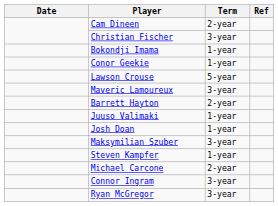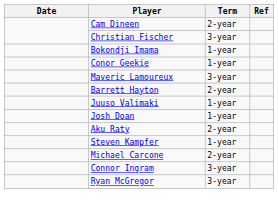 <table class="wikitable">
 <tr>
 <th style="width: 10em;">Date</th>
 <th style="width: 14em;">Player</th>
 <th style="width: 5em;">Term</th>
 <th style="width: 2.5em;">Ref</th>
 </tr>
 <tr>
 <td rowspan=2></td>
 <td><a href='#'>Cam Dineen</a></td>
 <td>2-year</td>
 <td></td>
 </tr>
 <tr>
 <td><a href='#'>Christian Fischer</a></td>
 <td>3-year</td>
 <td></td>
 </tr>
 <tr>
 <td></td>
 <td><a href='#'>Bokondji Imama</a></td>
 <td>1-year</td>
 <td></td>
 </tr>
 <tr>
 <td></td>
 <td><a href='#'>Conor Geekie</a></td>
 <td>1-year</td>
 <td></td>
 </tr>
 <tr>
 <td></td>
-<td><a href='#'>Lawson Crouse</a></td>
-<td>5-year</td>
-<td></td>
-</tr>
-<tr>
-<td></td>
 <td><a href='#'>Maveric Lamoureux</a></td>
 <td>3-year</td>
 <td></td>
 </tr>
 <tr>
 <td></td>
 <td><a href='#'>Barrett Hayton</a></td>
 <td>2-year</td>
 <td></td>
 </tr>
 <tr>
 <td></td>
 <td><a href='#'>Juuso Valimaki</a></td>
 <td>1-year</td>
 <td></td>
 </tr>
 <tr>
 <td></td>
 <td><a href='#'>Josh Doan</a></td>
 <td>1-year</td>
 <td></td>
 </tr>
 <tr>
 <td></td>
-<td><a href='#'>Maksymilian Szuber</a></td>
-<td>3-year</td>
+<td><a href='#'>Aku Raty</a></td>
+<td>2-year</td>
 <td></td>
 </tr>
 <tr>
 <td></td>
 <td><a href='#'>Steven Kampfer</a></td>
 <td>1-year</td>
 <td></td>
 </tr>
 <tr>
 <td></td>
 <td><a href='#'>Michael Carcone</a></td>
 <td>2-year</td>
 <td></td>
 </tr>
 <tr>
 <td></td>
 <td><a href='#'>Connor Ingram</a></td>
 <td>3-year</td>
 <td></td>
 </tr>
 <tr>
 <td></td>
 <td><a href='#'>Ryan McGregor</a></td>
 <td>3-year</td>
 <td></td>
 </tr>
 </table>
